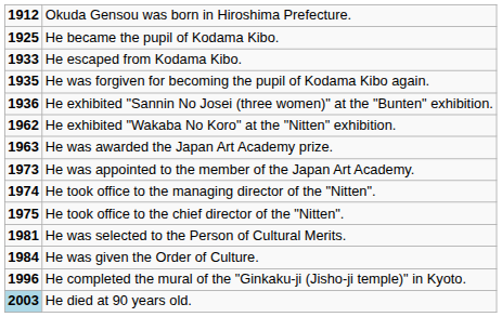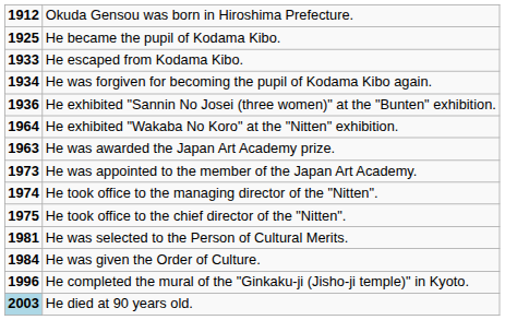 <table class="wikitable">
 <tr>
 <td><strong>1912</strong></td>
 <td>Okuda Gensou was born in Hiroshima Prefecture.</td>
 </tr>
 <tr>
 <td><strong>1925</strong></td>
 <td>He became the pupil of Kodama Kibo.</td>
 </tr>
 <tr>
 <td><strong>1933</strong></td>
 <td>He escaped from Kodama Kibo.</td>
 </tr>
 <tr>
-<td><strong>1935</strong></td>
+<td><strong>1934</strong></td>
 <td>He was forgiven for becoming the pupil of Kodama Kibo again.</td>
 </tr>
 <tr>
 <td><strong>1936</strong></td>
 <td>He exhibited "Sannin No Josei (three women)" at the "Bunten" exhibition.</td>
 </tr>
 <tr>
-<td><strong>1962</strong></td>
+<td><strong>1964</strong></td>
 <td>He exhibited "Wakaba No Koro" at the "Nitten" exhibition.</td>
 </tr>
 <tr>
 <td><strong>1963</strong></td>
 <td>He was awarded the Japan Art Academy prize.</td>
 </tr>
 <tr>
 <td><strong>1973</strong></td>
 <td>He was appointed to the member of the Japan Art Academy.</td>
 </tr>
 <tr>
 <td><strong>1974</strong></td>
 <td>He took office to the managing director of the "Nitten".</td>
 </tr>
 <tr>
 <td><strong>1975</strong></td>
 <td>He took office to the chief director of the "Nitten".</td>
 </tr>
 <tr>
 <td><strong>1981</strong></td>
 <td>He was selected to the Person of Cultural Merits.</td>
 </tr>
 <tr>
 <td><strong>1984</strong></td>
 <td>He was given the Order of Culture.</td>
 </tr>
 <tr>
 <td><strong>1996</strong></td>
 <td>He completed the mural of the "Ginkaku-ji (Jisho-ji temple)" in Kyoto.</td>
 </tr>
 <tr>
 <td style="background: lightblue;"><strong>2003</strong></td>
 <td>He died at 90 years old.</td>
 </tr>
 </table>
